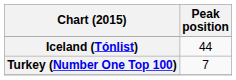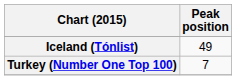 <table class="wikitable plainrowheaders sortable" style="text-align:center;">
 <tr>
 <th scope="col">Chart (2015)</th>
 <th scope="col">Peak<br>position</th>
 </tr>
 <tr>
 </tr>
 <tr>
 <th scope="row">Iceland (<a href='#'>Tónlist</a>)</th>
-<td>44</td>
+<td>49</td>
 </tr>
 <tr>
 <th scope="row">Turkey (<a href='#'>Number One Top 100</a>)</th>
 <td style="text-align:center;">7</td>
 </tr>
 <tr>
 </tr>
 </table>
